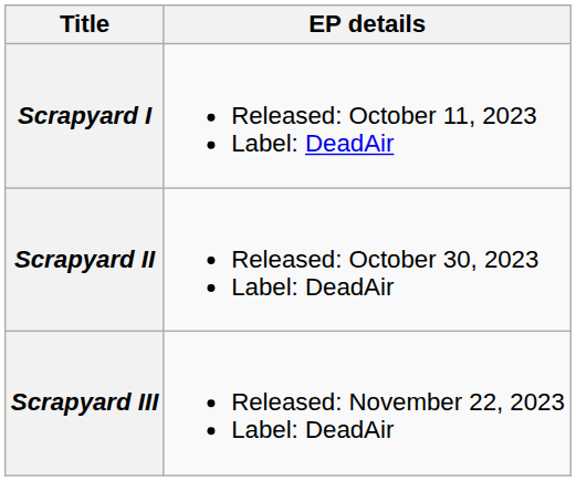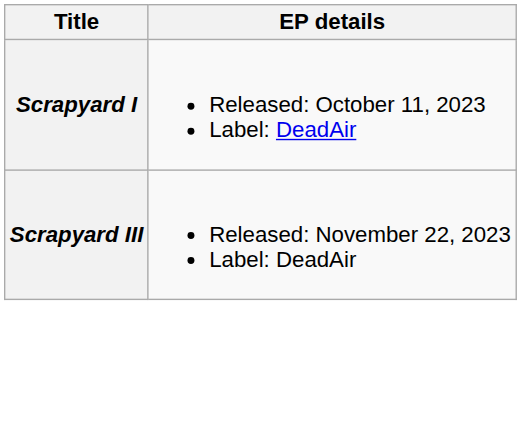 <table class="wikitable plainrowheaders">
 <tr>
 <th>Title</th>
 <th>EP details</th>
 </tr>
 <tr>
 <th scope=row><em>Scrapyard I</em></th>
 <td><br><ul><li>Released: October 11, 2023</li><li>Label: <a href='#'>DeadAir</a></li></ul></td>
 </tr>
 <tr>
-<th scope=row><em>Scrapyard II</em></th>
-<td><br><ul><li>Released: October 30, 2023</li><li>Label: DeadAir</li></ul></td>
-</tr>
-<tr>
 <th scope=row><em>Scrapyard III</em></th>
 <td><br><ul><li>Released: November 22, 2023</li><li>Label: DeadAir</li></ul></td>
 </tr>
 </table>
